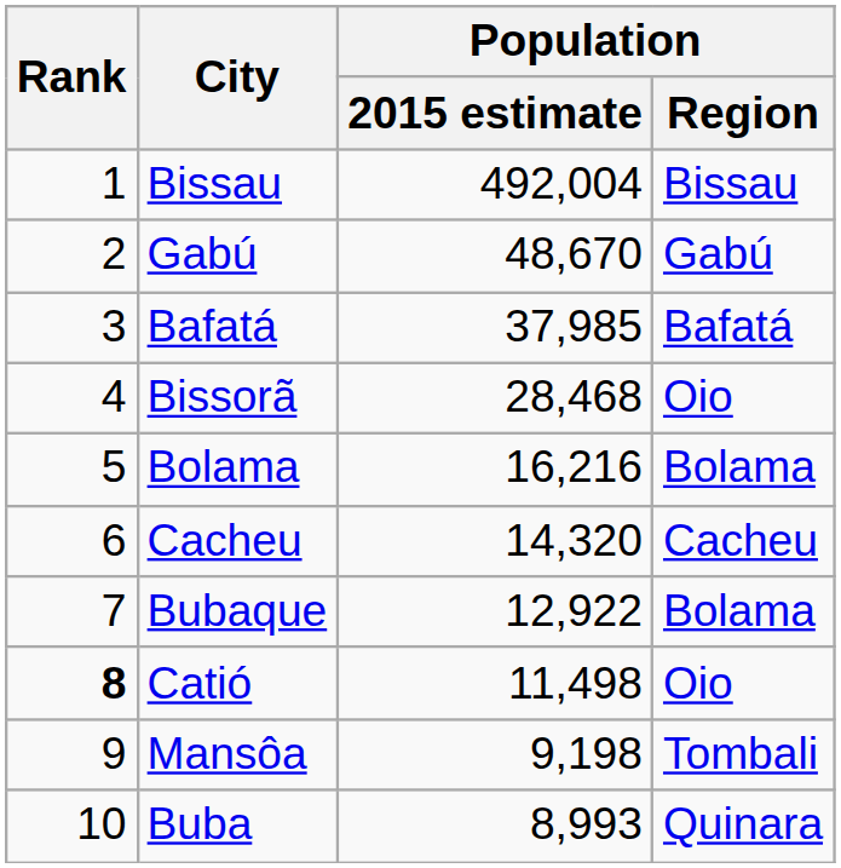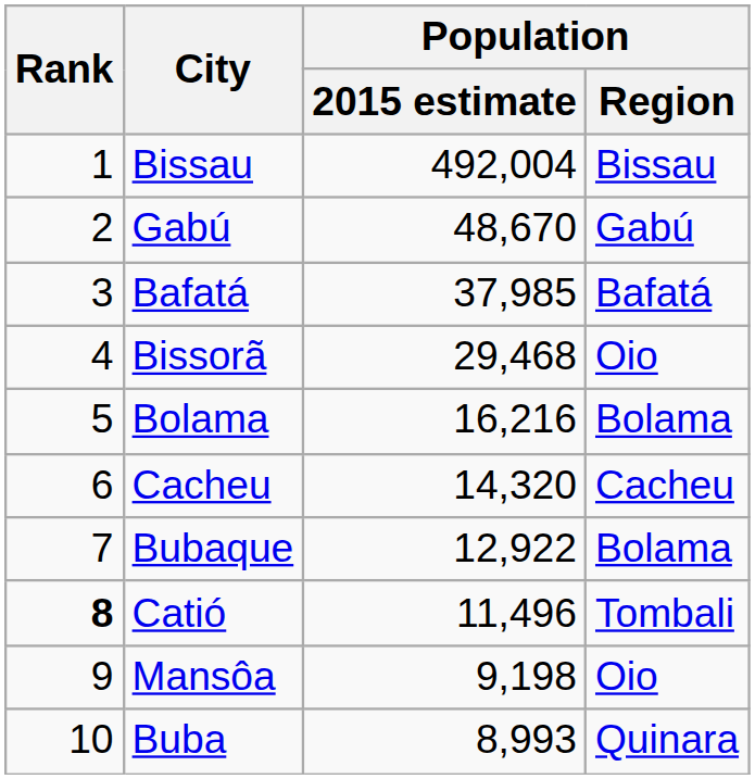 <table class="wikitable">
 <tr>
 <th rowspan="2">Rank</th>
 <th rowspan="2">City</th>
 <th colspan="2">Population</th>
 </tr>
 <tr>
 <th>2015 estimate</th>
 <th>Region</th>
 </tr>
 <tr>
 <td align=right>1</td>
 <td><a href='#'>Bissau</a></td>
 <td align=right>492,004</td>
 <td><a href='#'>Bissau</a></td>
 </tr>
 <tr>
 <td align=right>2</td>
 <td><a href='#'>Gabú</a></td>
 <td align=right>48,670</td>
 <td><a href='#'>Gabú</a></td>
 </tr>
 <tr>
 <td align=right>3</td>
 <td><a href='#'>Bafatá</a></td>
 <td align=right>37,985</td>
 <td><a href='#'>Bafatá</a></td>
 </tr>
 <tr>
 <td align=right>4</td>
 <td><a href='#'>Bissorã</a></td>
-<td align=right>28,468</td>
+<td align=right>29,468</td>
 <td><a href='#'>Oio</a></td>
 </tr>
 <tr>
 <td align=right>5</td>
 <td><a href='#'>Bolama</a></td>
 <td align="right">16,216</td>
 <td><a href='#'>Bolama</a></td>
 </tr>
 <tr>
 <td align=right>6</td>
 <td><a href='#'>Cacheu</a></td>
 <td align=right>14,320</td>
 <td><a href='#'>Cacheu</a></td>
 </tr>
 <tr>
 <td align=right>7</td>
 <td><a href='#'>Bubaque</a></td>
 <td align=right>12,922</td>
 <td><a href='#'>Bolama</a></td>
 </tr>
 <tr>
 <td align=right><strong>8</strong></td>
 <td><a href='#'>Catió</a></td>
-<td align=right>11,498</td>
-<td><a href='#'>Oio</a></td>
+<td align=right>11,496</td>
+<td><a href='#'>Tombali</a></td>
 </tr>
 <tr>
 <td align=right>9</td>
 <td><a href='#'>Mansôa</a></td>
 <td align=right>9,198</td>
-<td><a href='#'>Tombali</a></td>
+<td><a href='#'>Oio</a></td>
 </tr>
 <tr>
 <td align=right>10</td>
 <td><a href='#'>Buba</a></td>
 <td align=right>8,993</td>
 <td><a href='#'>Quinara</a></td>
 </tr>
 </table>
